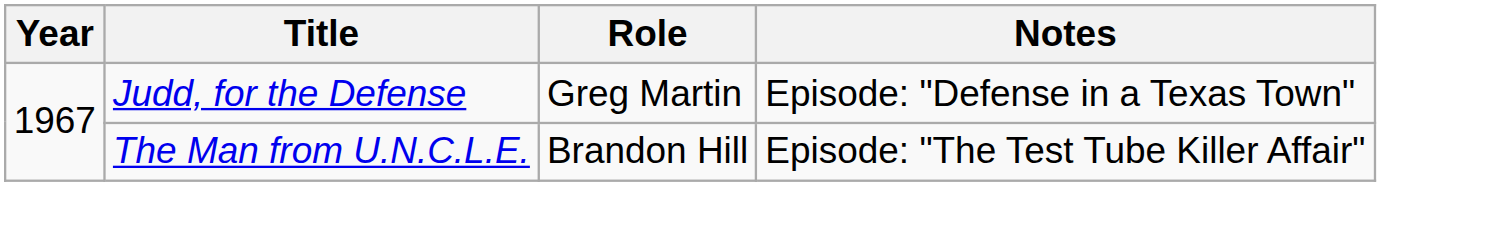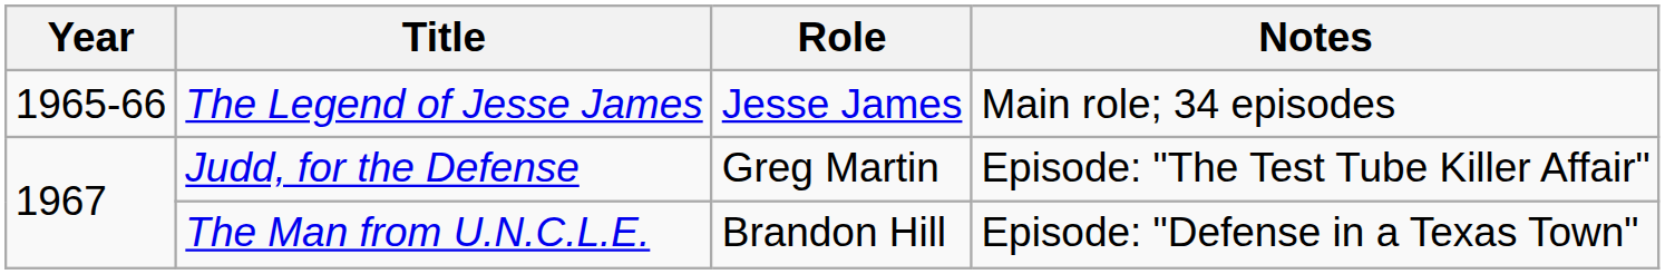 <table class="wikitable">
 <tr>
 <th>Year</th>
 <th>Title</th>
 <th>Role</th>
 <th>Notes</th>
 </tr>
 <tr>
+<td>1965-66</td>
+<td><a href='#'><em>The Legend of Jesse James</em></a></td>
+<td><a href='#'>Jesse James</a></td>
+<td>Main role; 34 episodes</td>
+</tr>
+<tr>
 <td rowspan="2">1967</td>
 <td><em><a href='#'>Judd, for the Defense</a></em></td>
 <td>Greg Martin</td>
-<td>Episode: "Defense in a Texas Town"</td>
+<td>Episode: "The Test Tube Killer Affair"</td>
 </tr>
 <tr>
 <td><em><a href='#'>The Man from U.N.C.L.E.</a></em></td>
 <td>Brandon Hill</td>
-<td>Episode: "The Test Tube Killer Affair"</td>
+<td>Episode: "Defense in a Texas Town"</td>
 </tr>
 </table>
